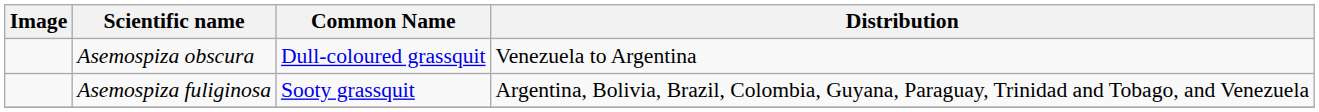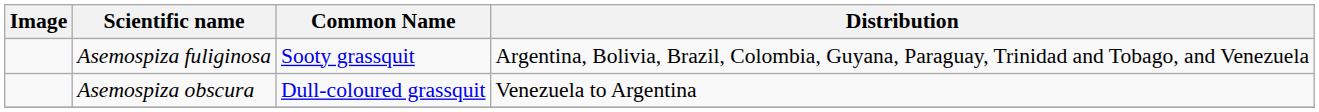 <table class="wikitable">
 <tr>
 <th>Image</th>
 <th>Scientific name</th>
 <th>Common Name</th>
 <th>Distribution</th>
 </tr>
 <tr>
 <td></td>
+<td><em>Asemospiza fuliginosa</em></td>
+<td><a href='#'>Sooty grassquit</a></td>
+<td>Argentina, Bolivia, Brazil, Colombia, Guyana, Paraguay, Trinidad and Tobago, and Venezuela</td>
+</tr>
+<tr>
+<td></td>
 <td><em>Asemospiza obscura</em></td>
 <td><a href='#'>Dull-coloured grassquit</a></td>
 <td>Venezuela to Argentina</td>
 </tr>
 <tr>
-<td></td>
-<td><em>Asemospiza fuliginosa</em></td>
-<td><a href='#'>Sooty grassquit</a></td>
-<td>Argentina, Bolivia, Brazil, Colombia, Guyana, Paraguay, Trinidad and Tobago, and Venezuela</td>
-</tr>
-<tr>
 </tr>
 </table>
